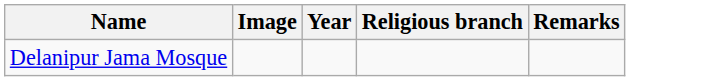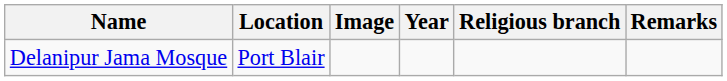 <table class="wikitable sortable">
 <tr>
 <th>Name</th>
+<th>Location</th>
 <th>Image</th>
 <th>Year</th>
 <th>Religious branch</th>
 <th>Remarks</th>
 </tr>
 <tr>
 <td><a href='#'>Delanipur Jama Mosque</a></td>
+<td><a href='#'>Port Blair</a></td>
 <td></td>
 <td></td>
 <td></td>
 <td></td>
 </tr>
 </table>
